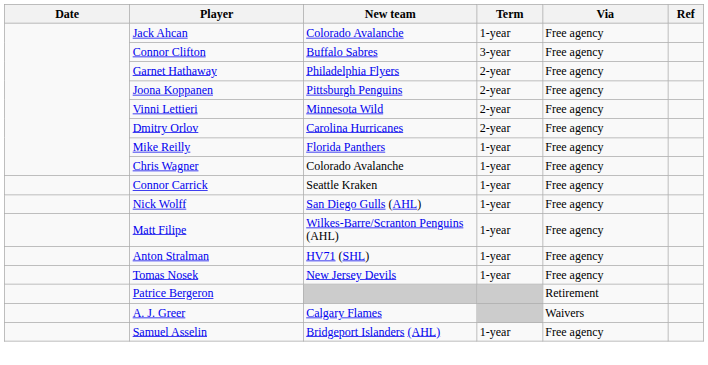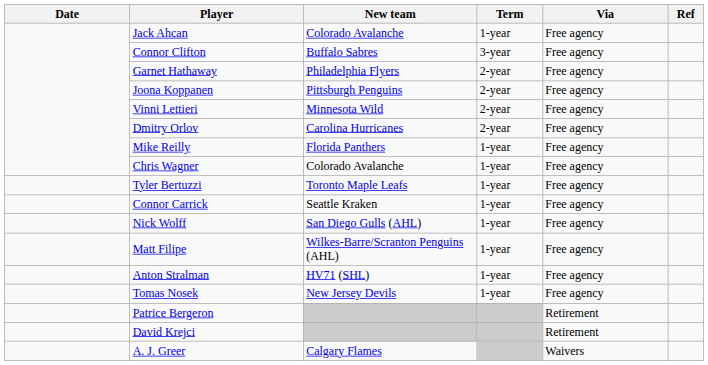 <table class="wikitable">
 <tr style="background:#ddd; text-align:center;">
 <th style="width: 10em;">Date</th>
 <th style="width: 14em;">Player</th>
 <th style="width: 14em;">New team</th>
 <th style="width: 5em;">Term</th>
 <th style="width: 10em;">Via</th>
 <th style="width: 2.5em;">Ref</th>
 </tr>
 <tr>
 <td rowspan=8></td>
 <td><a href='#'>Jack Ahcan</a></td>
 <td><a href='#'>Colorado Avalanche</a></td>
 <td>1-year</td>
 <td>Free agency</td>
 <td></td>
 </tr>
 <tr>
 <td><a href='#'>Connor Clifton</a></td>
 <td><a href='#'>Buffalo Sabres</a></td>
 <td>3-year</td>
 <td>Free agency</td>
 <td></td>
 </tr>
 <tr>
 <td><a href='#'>Garnet Hathaway</a></td>
 <td><a href='#'>Philadelphia Flyers</a></td>
 <td>2-year</td>
 <td>Free agency</td>
 <td></td>
 </tr>
 <tr>
 <td><a href='#'>Joona Koppanen</a></td>
 <td><a href='#'>Pittsburgh Penguins</a></td>
 <td>2-year</td>
 <td>Free agency</td>
 <td></td>
 </tr>
 <tr>
 <td><a href='#'>Vinni Lettieri</a></td>
 <td><a href='#'>Minnesota Wild</a></td>
 <td>2-year</td>
 <td>Free agency</td>
 <td></td>
 </tr>
 <tr>
 <td><a href='#'>Dmitry Orlov</a></td>
 <td><a href='#'>Carolina Hurricanes</a></td>
 <td>2-year</td>
 <td>Free agency</td>
 <td></td>
 </tr>
 <tr>
 <td><a href='#'>Mike Reilly</a></td>
 <td><a href='#'>Florida Panthers</a></td>
 <td>1-year</td>
 <td>Free agency</td>
 <td></td>
 </tr>
 <tr>
 <td><a href='#'>Chris Wagner</a></td>
 <td>Colorado Avalanche</td>
 <td>1-year</td>
 <td>Free agency</td>
 <td></td>
 </tr>
 <tr>
 <td></td>
+<td><a href='#'>Tyler Bertuzzi</a></td>
+<td><a href='#'>Toronto Maple Leafs</a></td>
+<td>1-year</td>
+<td>Free agency</td>
+<td></td>
+</tr>
+<tr>
+<td></td>
 <td><a href='#'>Connor Carrick</a></td>
 <td>Seattle Kraken</td>
 <td>1-year</td>
 <td>Free agency</td>
 <td></td>
 </tr>
 <tr>
 <td></td>
 <td><a href='#'>Nick Wolff</a></td>
 <td><a href='#'>San Diego Gulls</a> (<a href='#'>AHL</a>)</td>
 <td>1-year</td>
 <td>Free agency</td>
 <td></td>
 </tr>
 <tr>
 <td></td>
 <td><a href='#'>Matt Filipe</a></td>
 <td><a href='#'>Wilkes-Barre/Scranton Penguins</a> (AHL)</td>
 <td>1-year</td>
 <td>Free agency</td>
 <td></td>
 </tr>
 <tr>
 <td></td>
 <td><a href='#'>Anton Stralman</a></td>
 <td><a href='#'>HV71</a> (<a href='#'>SHL</a>)</td>
 <td>1-year</td>
 <td>Free agency</td>
 <td></td>
 </tr>
 <tr>
 <td></td>
 <td><a href='#'>Tomas Nosek</a></td>
 <td><a href='#'>New Jersey Devils</a></td>
 <td>1-year</td>
 <td>Free agency</td>
 <td></td>
 </tr>
 <tr>
 <td></td>
 <td><a href='#'>Patrice Bergeron</a></td>
 <td style="background:#ccc;"></td>
 <td style="background:#ccc;"></td>
 <td>Retirement</td>
 <td></td>
 </tr>
 <tr>
 <td></td>
+<td><a href='#'>David Krejci</a></td>
+<td style="background:#ccc;"></td>
+<td style="background:#ccc;"></td>
+<td>Retirement</td>
+<td></td>
+</tr>
+<tr>
+<td></td>
 <td><a href='#'>A. J. Greer</a></td>
 <td><a href='#'>Calgary Flames</a></td>
 <td style="background:#ccc;"></td>
 <td>Waivers</td>
 <td></td>
 </tr>
-<tr>
-<td></td>
-<td><a href='#'>Samuel Asselin</a></td>
-<td><a href='#'>Bridgeport Islanders</a> <a href='#'>(AHL)</a></td>
-<td>1-year</td>
-<td>Free agency</td>
-<td></td>
-</tr>
 </table>
